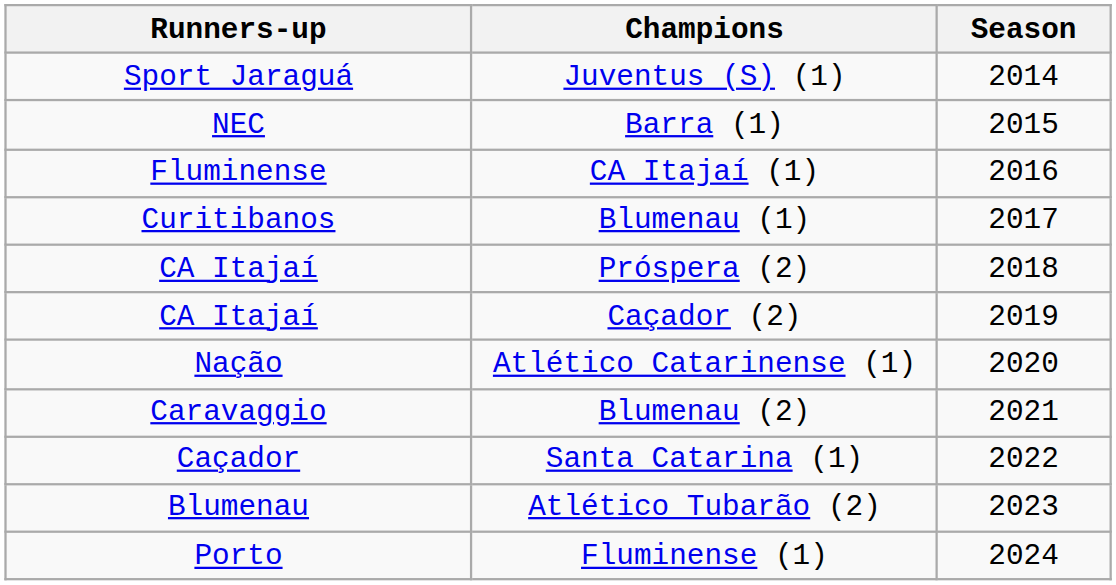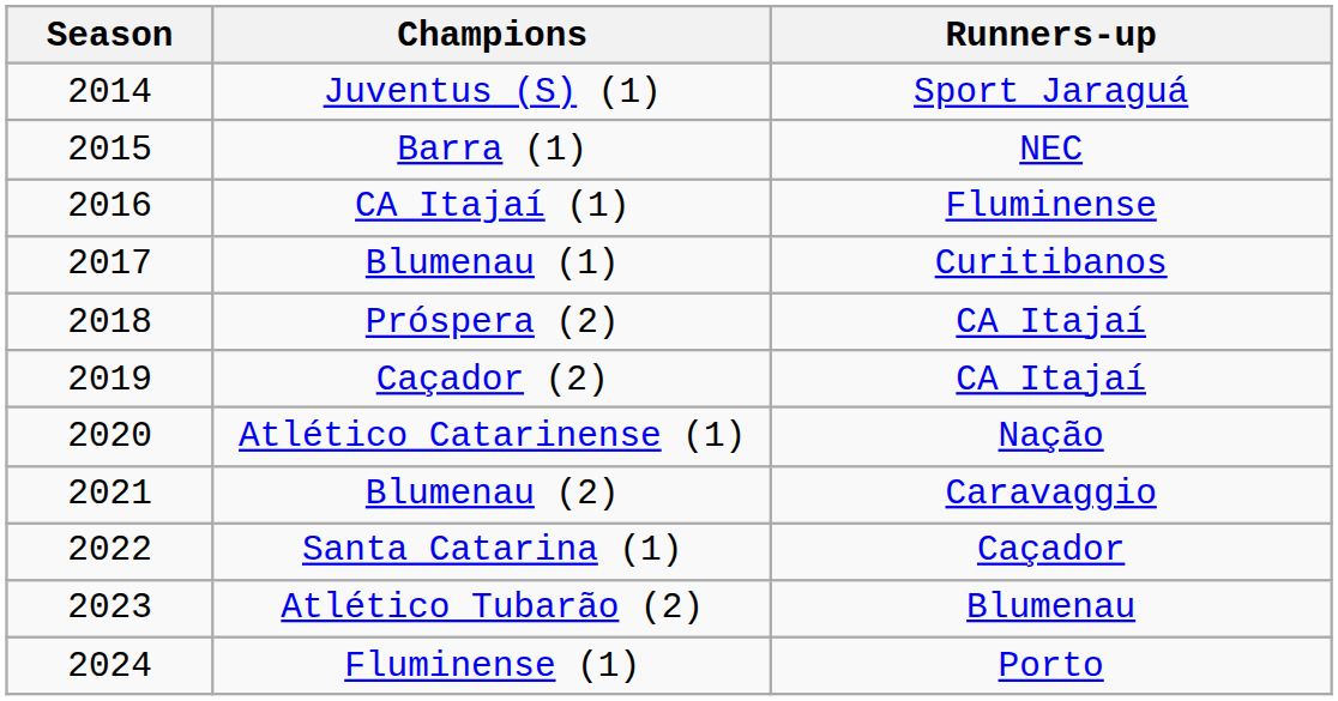 <table class="wikitable" style="text-align:center; margin-left:1em;">
 <tr>
+<th style="width:70px">Season</th>
+<th style="width:200px">Champions</th>
 <th style="width:200px">Runners-up</th>
-<th style="width:200px">Champions</th>
-<th style="width:70px">Season</th>
 </tr>
 <tr>
+<td>2014</td>
+<td><a href='#'>Juventus (S)</a> (1)</td>
 <td><a href='#'>Sport Jaraguá</a></td>
-<td><a href='#'>Juventus (S)</a> (1)</td>
-<td>2014</td>
 </tr>
 <tr>
+<td>2015</td>
+<td><a href='#'>Barra</a> (1)</td>
 <td><a href='#'>NEC</a></td>
-<td><a href='#'>Barra</a> (1)</td>
-<td>2015</td>
 </tr>
 <tr>
+<td>2016</td>
+<td><a href='#'>CA Itajaí</a> (1)</td>
 <td><a href='#'>Fluminense</a></td>
-<td><a href='#'>CA Itajaí</a> (1)</td>
-<td>2016</td>
 </tr>
 <tr>
+<td>2017</td>
+<td><a href='#'>Blumenau</a> (1)</td>
 <td><a href='#'>Curitibanos</a></td>
-<td><a href='#'>Blumenau</a> (1)</td>
-<td>2017</td>
 </tr>
 <tr>
+<td>2018</td>
+<td><a href='#'>Próspera</a> (2)</td>
 <td><a href='#'>CA Itajaí</a></td>
-<td><a href='#'>Próspera</a> (2)</td>
-<td>2018</td>
 </tr>
 <tr>
+<td>2019</td>
+<td><a href='#'>Caçador</a> (2)</td>
 <td><a href='#'>CA Itajaí</a></td>
-<td><a href='#'>Caçador</a> (2)</td>
-<td>2019</td>
 </tr>
 <tr>
+<td>2020</td>
+<td><a href='#'>Atlético Catarinense</a> (1)</td>
 <td><a href='#'>Nação</a></td>
-<td><a href='#'>Atlético Catarinense</a> (1)</td>
-<td>2020</td>
 </tr>
 <tr>
+<td>2021</td>
+<td><a href='#'>Blumenau</a> (2)</td>
 <td><a href='#'>Caravaggio</a></td>
-<td><a href='#'>Blumenau</a> (2)</td>
-<td>2021</td>
 </tr>
 <tr>
+<td>2022</td>
+<td><a href='#'>Santa Catarina</a> (1)</td>
 <td><a href='#'>Caçador</a></td>
-<td><a href='#'>Santa Catarina</a> (1)</td>
-<td>2022</td>
 </tr>
 <tr>
+<td>2023</td>
+<td><a href='#'>Atlético Tubarão</a> (2)</td>
 <td><a href='#'>Blumenau</a></td>
-<td><a href='#'>Atlético Tubarão</a> (2)</td>
-<td>2023</td>
 </tr>
 <tr>
+<td>2024</td>
+<td><a href='#'>Fluminense</a> (1)</td>
 <td><a href='#'>Porto</a></td>
-<td><a href='#'>Fluminense</a> (1)</td>
-<td>2024</td>
 </tr>
 </table>
